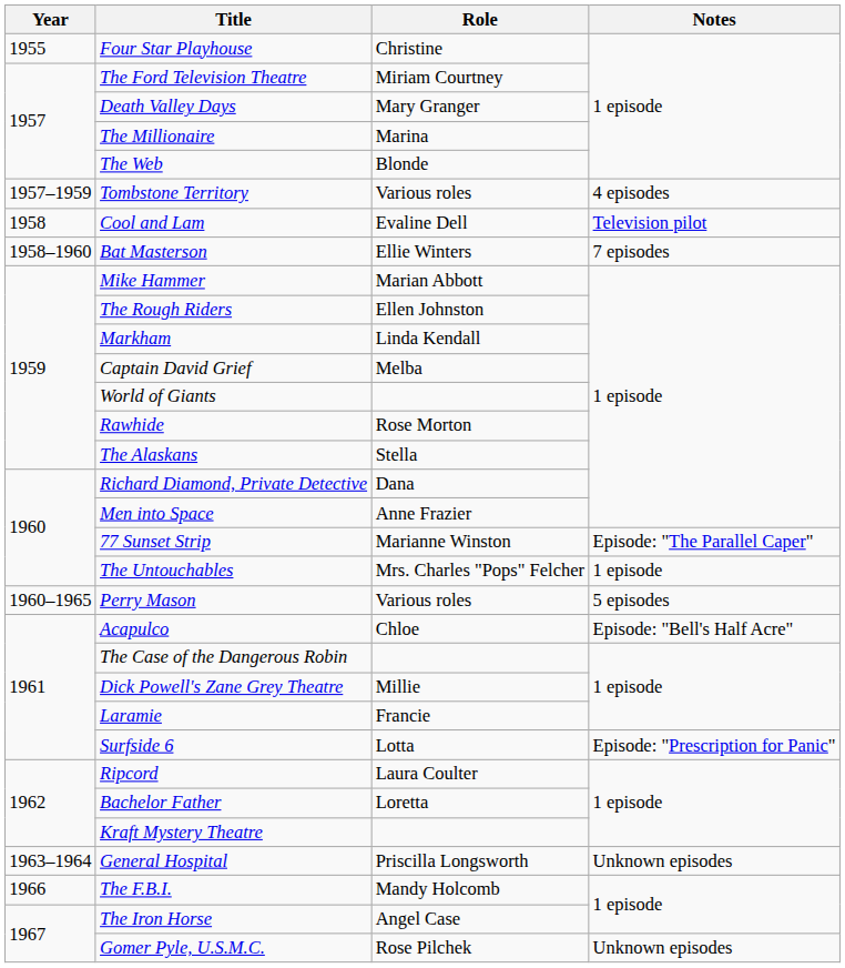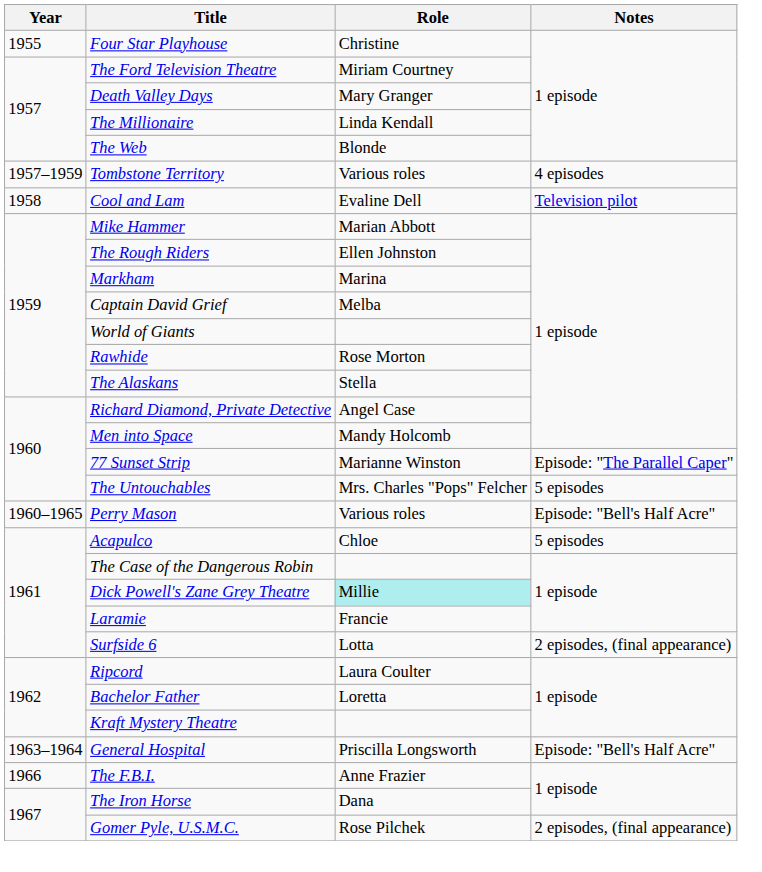 <table class="wikitable sortable">
 <tr>
 <th>Year</th>
 <th>Title</th>
 <th>Role</th>
 <th class="unsortable">Notes</th>
 </tr>
 <tr>
 <td>1955</td>
 <td><em><a href='#'>Four Star Playhouse</a></em></td>
 <td>Christine</td>
 <td rowspan="5">1 episode</td>
 </tr>
 <tr>
 <td rowspan=4>1957</td>
 <td><em><a href='#'>The Ford Television Theatre</a></em></td>
 <td>Miriam Courtney</td>
 </tr>
 <tr>
 <td><em><a href='#'>Death Valley Days</a></em></td>
 <td>Mary Granger</td>
 </tr>
 <tr>
 <td><em><a href='#'>The Millionaire</a></em></td>
-<td>Marina</td>
+<td>Linda Kendall</td>
 </tr>
 <tr>
 <td><em><a href='#'>The Web</a></em></td>
 <td>Blonde</td>
 </tr>
 <tr>
 <td>1957–1959</td>
 <td><em><a href='#'>Tombstone Territory</a></em></td>
 <td>Various roles</td>
 <td>4 episodes</td>
 </tr>
 <tr>
 <td>1958</td>
 <td><em><a href='#'>Cool and Lam</a></em></td>
 <td>Evaline Dell</td>
 <td><a href='#'>Television pilot</a></td>
 </tr>
 <tr>
-<td>1958–1960</td>
-<td><em><a href='#'>Bat Masterson</a></em></td>
-<td>Ellie Winters</td>
-<td>7 episodes</td>
-</tr>
-<tr>
 <td rowspan=7>1959</td>
 <td><em><a href='#'>Mike Hammer</a></em></td>
 <td>Marian Abbott</td>
 <td rowspan="9">1 episode</td>
 </tr>
 <tr>
 <td><em><a href='#'>The Rough Riders</a></em></td>
 <td>Ellen Johnston</td>
 </tr>
 <tr>
 <td><em><a href='#'>Markham</a></em></td>
-<td>Linda Kendall</td>
+<td>Marina</td>
 </tr>
 <tr>
 <td><em>Captain David Grief</em></td>
 <td>Melba</td>
 </tr>
 <tr>
 <td><em>World of Giants</em></td>
 <td></td>
 </tr>
 <tr>
 <td><em><a href='#'>Rawhide</a></em></td>
 <td>Rose Morton</td>
 </tr>
 <tr>
 <td><em><a href='#'>The Alaskans</a></em></td>
 <td>Stella</td>
 </tr>
 <tr>
 <td rowspan=4>1960</td>
 <td><em><a href='#'>Richard Diamond, Private Detective</a></em></td>
-<td>Dana</td>
+<td>Angel Case</td>
 </tr>
 <tr>
 <td><em><a href='#'>Men into Space</a></em></td>
-<td>Anne Frazier</td>
+<td>Mandy Holcomb</td>
 </tr>
 <tr>
 <td><em><a href='#'>77 Sunset Strip</a></em></td>
 <td>Marianne Winston</td>
 <td>Episode: "<a href='#'>The Parallel Caper</a>"</td>
 </tr>
 <tr>
 <td><em><a href='#'>The Untouchables</a></em></td>
 <td>Mrs. Charles "Pops" Felcher</td>
-<td>1 episode</td>
+<td>5 episodes</td>
 </tr>
 <tr>
 <td>1960–1965</td>
 <td><em><a href='#'>Perry Mason</a></em></td>
 <td>Various roles</td>
-<td>5 episodes</td>
+<td>Episode: "Bell's Half Acre"</td>
 </tr>
 <tr>
 <td rowspan=5>1961</td>
 <td><em><a href='#'>Acapulco</a></em></td>
 <td>Chloe</td>
-<td>Episode: "Bell's Half Acre"</td>
+<td>5 episodes</td>
 </tr>
 <tr>
 <td><em>The Case of the Dangerous Robin</em></td>
 <td></td>
 <td rowspan="3">1 episode</td>
 </tr>
 <tr>
 <td><em><a href='#'>Dick Powell's Zane Grey Theatre</a></em></td>
-<td>Millie</td>
+<td style="background: paleturquoise;">Millie</td>
 </tr>
 <tr>
 <td><em><a href='#'>Laramie</a></em></td>
 <td>Francie</td>
 </tr>
 <tr>
 <td><em><a href='#'>Surfside 6</a></em></td>
 <td>Lotta</td>
-<td>Episode: "<a href='#'>Prescription for Panic</a>"</td>
+<td>2 episodes, (final appearance)</td>
 </tr>
 <tr>
 <td rowspan=3>1962</td>
 <td><em><a href='#'>Ripcord</a></em></td>
 <td>Laura Coulter</td>
 <td rowspan="3">1 episode</td>
 </tr>
 <tr>
 <td><em><a href='#'>Bachelor Father</a></em></td>
 <td>Loretta</td>
 </tr>
 <tr>
 <td><em><a href='#'>Kraft Mystery Theatre</a></em></td>
 <td></td>
 </tr>
 <tr>
 <td>1963–1964</td>
 <td><em><a href='#'>General Hospital</a></em></td>
 <td>Priscilla Longsworth</td>
-<td>Unknown episodes</td>
+<td>Episode: "Bell's Half Acre"</td>
 </tr>
 <tr>
 <td>1966</td>
 <td><em><a href='#'>The F.B.I.</a></em></td>
-<td>Mandy Holcomb</td>
+<td>Anne Frazier</td>
 <td rowspan="2">1 episode</td>
 </tr>
 <tr>
 <td rowspan=2>1967</td>
 <td><em><a href='#'>The Iron Horse</a></em></td>
-<td>Angel Case</td>
+<td>Dana</td>
 </tr>
 <tr>
 <td><em><a href='#'>Gomer Pyle, U.S.M.C.</a></em></td>
 <td>Rose Pilchek</td>
-<td>Unknown episodes</td>
+<td>2 episodes, (final appearance)</td>
 </tr>
 </table>
